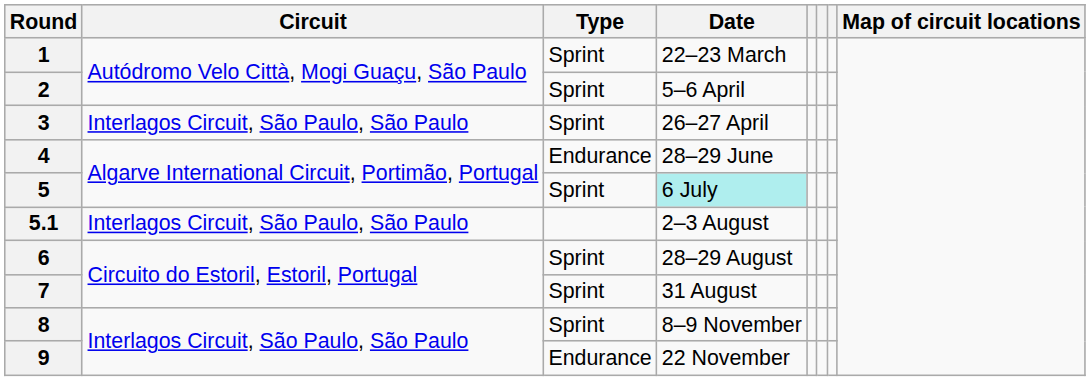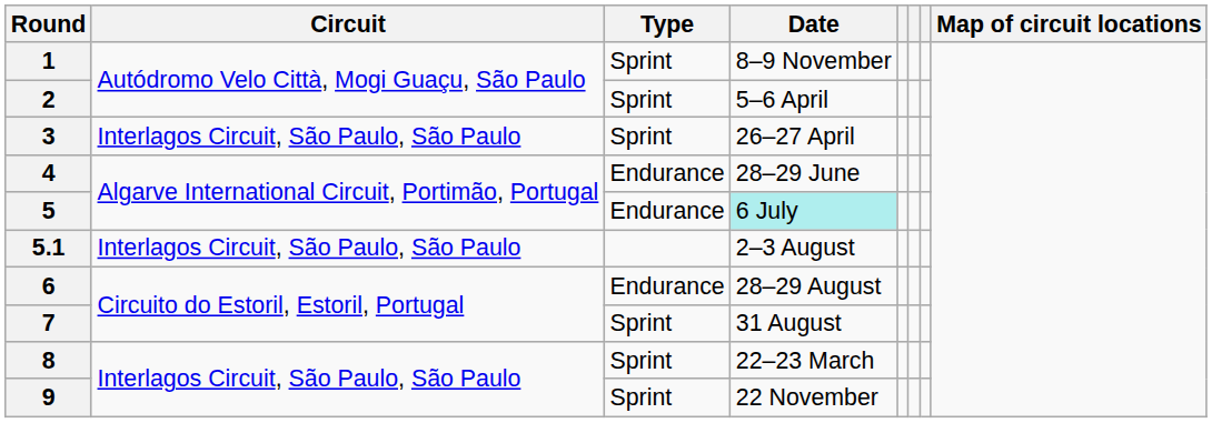 <table class="wikitable" style="font-size:85%;">
 <tr>
 <th>Round</th>
 <th>Circuit</th>
 <th>Type</th>
 <th>Date</th>
 <th></th>
 <th></th>
 <th></th>
 <th>Map of circuit locations</th>
 </tr>
 <tr>
 <th>1</th>
 <td rowspan="2"> <a href='#'>Autódromo Velo Città</a>, <a href='#'>Mogi Guaçu</a>, <a href='#'>São Paulo</a></td>
 <td>Sprint</td>
-<td>22–23 March</td>
+<td>8–9 November</td>
 <td></td>
 <td></td>
 <td></td>
 <td rowspan="10"></td>
 </tr>
 <tr>
 <th>2</th>
 <td>Sprint</td>
 <td>5–6 April</td>
 <td></td>
 <td></td>
 <td></td>
 </tr>
 <tr>
 <th>3</th>
 <td> <a href='#'>Interlagos Circuit</a>, <a href='#'>São Paulo</a>, <a href='#'>São Paulo</a></td>
 <td>Sprint</td>
 <td>26–27 April</td>
 <td></td>
 <td></td>
 <td></td>
 </tr>
 <tr>
 <th>4</th>
 <td rowspan="2"> <a href='#'>Algarve International Circuit</a>, <a href='#'>Portimão</a>, <a href='#'>Portugal</a></td>
 <td>Endurance</td>
 <td>28–29 June</td>
 <td></td>
 <td></td>
 <td></td>
 </tr>
 <tr>
 <th>5</th>
-<td>Sprint</td>
+<td>Endurance</td>
 <td style="background: paleturquoise;">6 July</td>
 <td></td>
 <td></td>
 <td></td>
 </tr>
 <tr>
 <th>5.1</th>
 <td> <a href='#'>Interlagos Circuit</a>, <a href='#'>São Paulo</a>, <a href='#'>São Paulo</a></td>
 <td></td>
 <td>2–3 August</td>
 <td></td>
 <td></td>
 <td></td>
 </tr>
 <tr>
 <th>6</th>
 <td rowspan="2"> <a href='#'>Circuito do Estoril</a>, <a href='#'>Estoril</a>, <a href='#'>Portugal</a></td>
-<td>Sprint</td>
+<td>Endurance</td>
 <td>28–29 August</td>
 <td></td>
 <td></td>
 <td></td>
 </tr>
 <tr>
 <th>7</th>
 <td>Sprint</td>
 <td>31 August</td>
 <td></td>
 <td></td>
 <td></td>
 </tr>
 <tr>
 <th>8</th>
 <td rowspan="2"> <a href='#'>Interlagos Circuit</a>, <a href='#'>São Paulo</a>, <a href='#'>São Paulo</a></td>
 <td>Sprint</td>
-<td>8–9 November</td>
+<td>22–23 March</td>
 <td></td>
 <td></td>
 <td></td>
 </tr>
 <tr>
 <th>9</th>
-<td>Endurance</td>
+<td>Sprint</td>
 <td>22 November</td>
 <td></td>
 <td></td>
 <td></td>
 </tr>
 </table>
